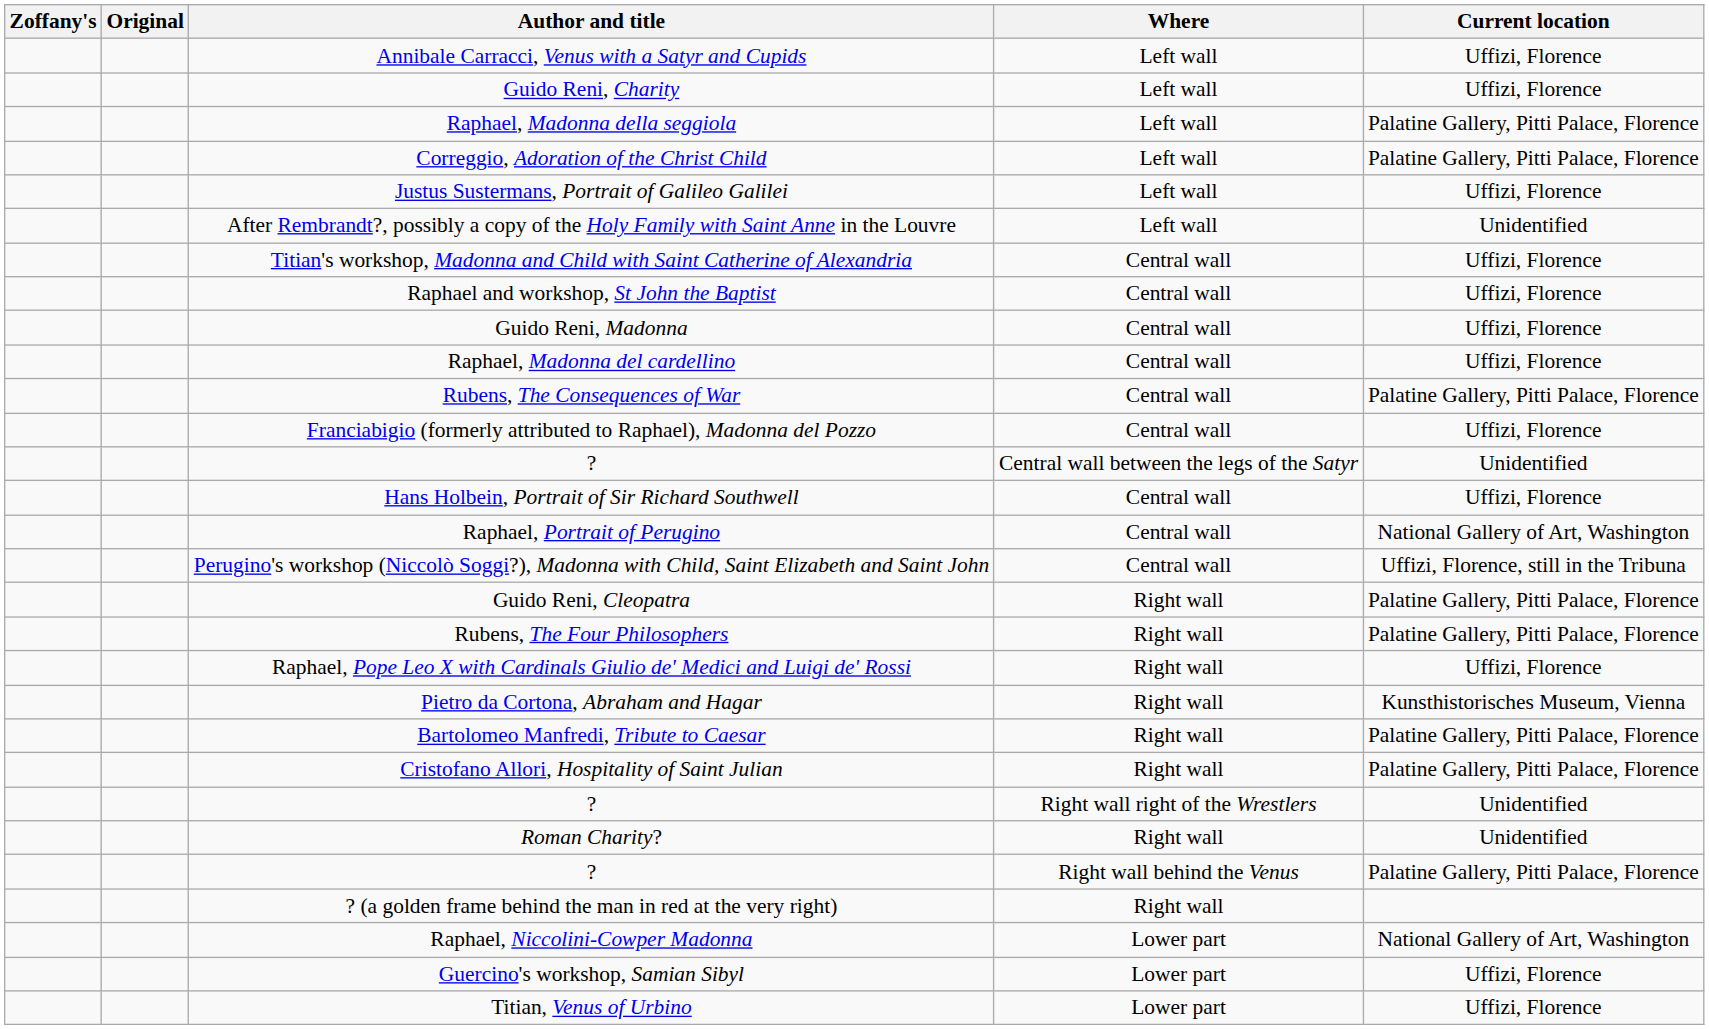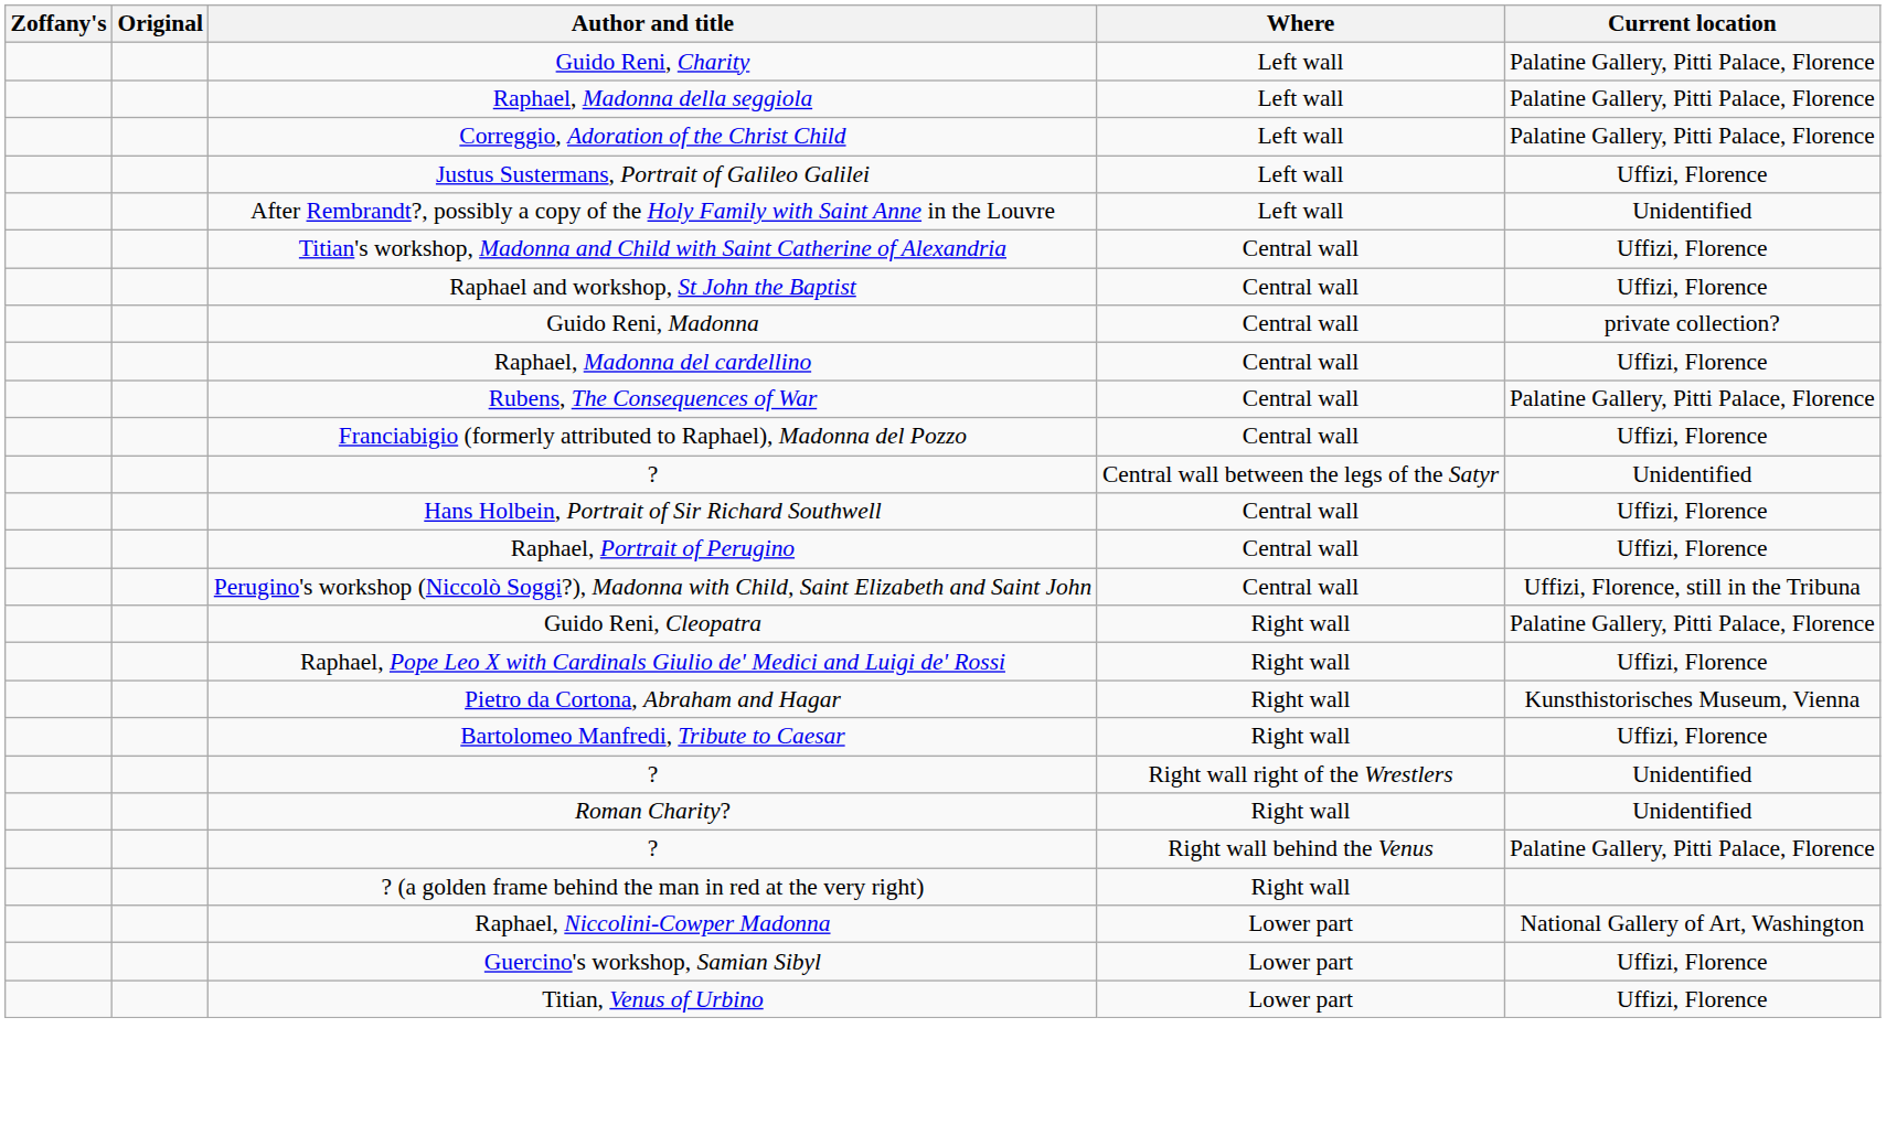 <table border="1" align="center" cellspacing="0" cellpadding="5" style="text-align:center;border-collapse:collapse;margin-top:0.5em;" class="wikitable sortable">
 <tr ---->
 <th>Zoffany's</th>
 <th>Original</th>
 <th>Author and title</th>
 <th>Where</th>
 <th>Current location</th>
 </tr>
 <tr>
 <td></td>
 <td></td>
-<td><a href='#'>Annibale Carracci</a>, <em><a href='#'>Venus with a Satyr and Cupids</a></em></td>
-<td>Left wall</td>
-<td>Uffizi, Florence</td>
-</tr>
-<tr>
-<td></td>
-<td></td>
 <td><a href='#'>Guido Reni</a>, <a href='#'><em>Charity</em></a></td>
 <td>Left wall</td>
-<td>Uffizi, Florence</td>
+<td>Palatine Gallery, Pitti Palace, Florence</td>
 </tr>
 <tr>
 <td></td>
 <td></td>
 <td><a href='#'>Raphael</a>, <em><a href='#'>Madonna della seggiola</a></em></td>
 <td>Left wall</td>
 <td>Palatine Gallery, Pitti Palace, Florence</td>
 </tr>
 <tr>
 <td></td>
 <td></td>
 <td><a href='#'>Correggio</a>, <em><a href='#'>Adoration of the Christ Child</a></em></td>
 <td>Left wall</td>
 <td>Palatine Gallery, Pitti Palace, Florence</td>
 </tr>
 <tr>
 <td></td>
 <td></td>
 <td><a href='#'>Justus Sustermans</a>, <em>Portrait of Galileo Galilei</em></td>
 <td>Left wall</td>
 <td>Uffizi, Florence</td>
 </tr>
 <tr>
 <td></td>
 <td></td>
 <td>After <a href='#'>Rembrandt</a>?, possibly a copy of the <em><a href='#'>Holy Family with Saint Anne</a></em> in the Louvre</td>
 <td>Left wall</td>
 <td>Unidentified</td>
 </tr>
 <tr>
 <td></td>
 <td></td>
 <td><a href='#'>Titian</a>'s workshop, <em><a href='#'>Madonna and Child with Saint Catherine of Alexandria</a></em></td>
 <td>Central wall</td>
 <td>Uffizi, Florence</td>
 </tr>
 <tr>
 <td></td>
 <td></td>
 <td>Raphael and workshop, <em><a href='#'>St John the Baptist</a></em></td>
 <td>Central wall</td>
 <td>Uffizi, Florence</td>
 </tr>
 <tr>
 <td></td>
 <td></td>
 <td>Guido Reni, <em>Madonna</em></td>
 <td>Central wall</td>
-<td>Uffizi, Florence</td>
+<td>private collection?</td>
 </tr>
 <tr>
 <td></td>
 <td></td>
 <td>Raphael, <em><a href='#'>Madonna del cardellino</a></em></td>
 <td>Central wall</td>
 <td>Uffizi, Florence</td>
 </tr>
 <tr>
 <td></td>
 <td></td>
 <td><a href='#'>Rubens</a>, <em><a href='#'>The Consequences of War</a></em></td>
 <td>Central wall</td>
 <td>Palatine Gallery, Pitti Palace, Florence</td>
 </tr>
 <tr>
 <td></td>
 <td></td>
 <td><a href='#'>Franciabigio</a> (formerly attributed to Raphael), <em>Madonna del Pozzo</em></td>
 <td>Central wall</td>
 <td>Uffizi, Florence</td>
 </tr>
 <tr>
 <td></td>
 <td></td>
 <td>?</td>
 <td>Central wall between the legs of the <em>Satyr</em></td>
 <td>Unidentified</td>
 </tr>
 <tr>
 <td></td>
 <td></td>
 <td><a href='#'>Hans Holbein</a>, <em>Portrait of Sir Richard Southwell</em></td>
 <td>Central wall</td>
 <td>Uffizi, Florence</td>
 </tr>
 <tr>
 <td></td>
 <td></td>
 <td>Raphael, <em><a href='#'>Portrait of Perugino</a></em></td>
 <td>Central wall</td>
-<td>National Gallery of Art, Washington</td>
+<td>Uffizi, Florence</td>
 </tr>
 <tr>
 <td></td>
 <td></td>
 <td><a href='#'>Perugino</a>'s workshop (<a href='#'>Niccolò Soggi</a>?), <em>Madonna with Child, Saint Elizabeth and Saint John</em></td>
 <td>Central wall</td>
 <td>Uffizi, Florence, still in the Tribuna</td>
 </tr>
 <tr>
 <td></td>
 <td></td>
 <td>Guido Reni, <em>Cleopatra</em></td>
-<td>Right wall</td>
-<td>Palatine Gallery, Pitti Palace, Florence</td>
-</tr>
-<tr>
-<td></td>
-<td></td>
-<td>Rubens, <em><a href='#'>The Four Philosophers</a></em></td>
 <td>Right wall</td>
 <td>Palatine Gallery, Pitti Palace, Florence</td>
 </tr>
 <tr>
 <td></td>
 <td></td>
 <td>Raphael, <em><a href='#'>Pope Leo X with Cardinals Giulio de' Medici and Luigi de' Rossi</a></em></td>
 <td>Right wall</td>
 <td>Uffizi, Florence</td>
 </tr>
 <tr>
 <td></td>
 <td></td>
 <td><a href='#'>Pietro da Cortona</a>, <em>Abraham and Hagar</em></td>
 <td>Right wall</td>
 <td>Kunsthistorisches Museum, Vienna</td>
 </tr>
 <tr>
 <td></td>
 <td></td>
 <td><a href='#'>Bartolomeo Manfredi</a>, <em><a href='#'>Tribute to Caesar</a></em></td>
 <td>Right wall</td>
-<td>Palatine Gallery, Pitti Palace, Florence</td>
-</tr>
-<tr>
-<td></td>
-<td></td>
-<td><a href='#'>Cristofano Allori</a>, <em>Hospitality of Saint Julian</em></td>
-<td>Right wall</td>
-<td>Palatine Gallery, Pitti Palace, Florence</td>
+<td>Uffizi, Florence</td>
 </tr>
 <tr>
 <td></td>
 <td></td>
 <td>?</td>
 <td>Right wall right of the <em>Wrestlers</em></td>
 <td>Unidentified</td>
 </tr>
 <tr>
 <td></td>
 <td></td>
 <td><em>Roman Charity</em>?</td>
 <td>Right wall</td>
 <td>Unidentified</td>
 </tr>
 <tr>
 <td></td>
 <td></td>
 <td>?</td>
 <td>Right wall behind the <em>Venus</em></td>
 <td>Palatine Gallery, Pitti Palace, Florence</td>
 </tr>
 <tr>
 <td></td>
 <td></td>
 <td>? (a golden frame behind the man in red at the very right)</td>
 <td>Right wall</td>
 <td></td>
 </tr>
 <tr>
 <td></td>
 <td></td>
 <td>Raphael, <em><a href='#'>Niccolini-Cowper Madonna</a></em></td>
 <td>Lower part</td>
 <td>National Gallery of Art, Washington</td>
 </tr>
 <tr>
 <td></td>
 <td></td>
 <td><a href='#'>Guercino</a>'s workshop, <em>Samian Sibyl</em></td>
 <td>Lower part</td>
 <td>Uffizi, Florence</td>
 </tr>
 <tr>
 <td></td>
 <td></td>
 <td>Titian, <em><a href='#'>Venus of Urbino</a></em></td>
 <td>Lower part</td>
 <td>Uffizi, Florence</td>
 </tr>
 </table>
